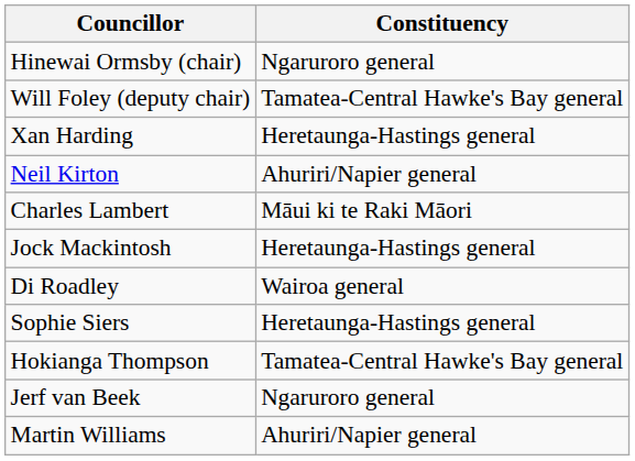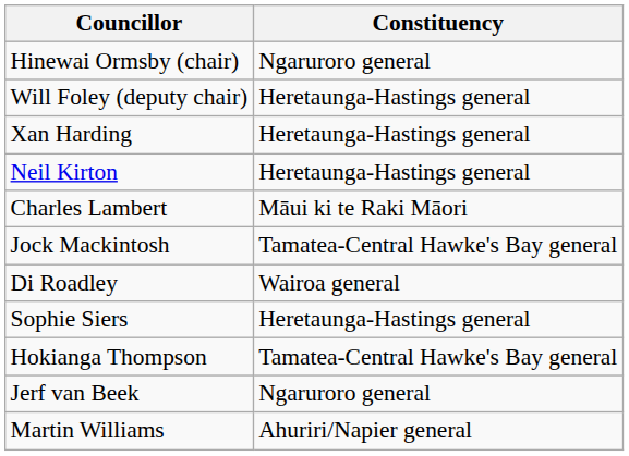 <table class="wikitable">
 <tr>
 <th>Councillor</th>
 <th>Constituency</th>
 </tr>
 <tr>
 <td>Hinewai Ormsby (chair)</td>
 <td>Ngaruroro general</td>
 </tr>
 <tr>
 <td>Will Foley (deputy chair)</td>
-<td>Tamatea-Central Hawke's Bay general</td>
+<td>Heretaunga-Hastings general</td>
 </tr>
 <tr>
 <td>Xan Harding</td>
 <td>Heretaunga-Hastings general</td>
 </tr>
 <tr>
 <td><a href='#'>Neil Kirton</a></td>
-<td>Ahuriri/Napier general</td>
+<td>Heretaunga-Hastings general</td>
 </tr>
 <tr>
 <td>Charles Lambert</td>
 <td>Māui ki te Raki Māori</td>
 </tr>
 <tr>
 <td>Jock Mackintosh</td>
-<td>Heretaunga-Hastings general</td>
+<td>Tamatea-Central Hawke's Bay general</td>
 </tr>
 <tr>
 <td>Di Roadley</td>
 <td>Wairoa general</td>
 </tr>
 <tr>
 <td>Sophie Siers</td>
 <td>Heretaunga-Hastings general</td>
 </tr>
 <tr>
 <td>Hokianga Thompson</td>
 <td>Tamatea-Central Hawke's Bay general</td>
 </tr>
 <tr>
 <td>Jerf van Beek</td>
 <td>Ngaruroro general</td>
 </tr>
 <tr>
 <td>Martin Williams</td>
 <td>Ahuriri/Napier general</td>
 </tr>
 </table>
